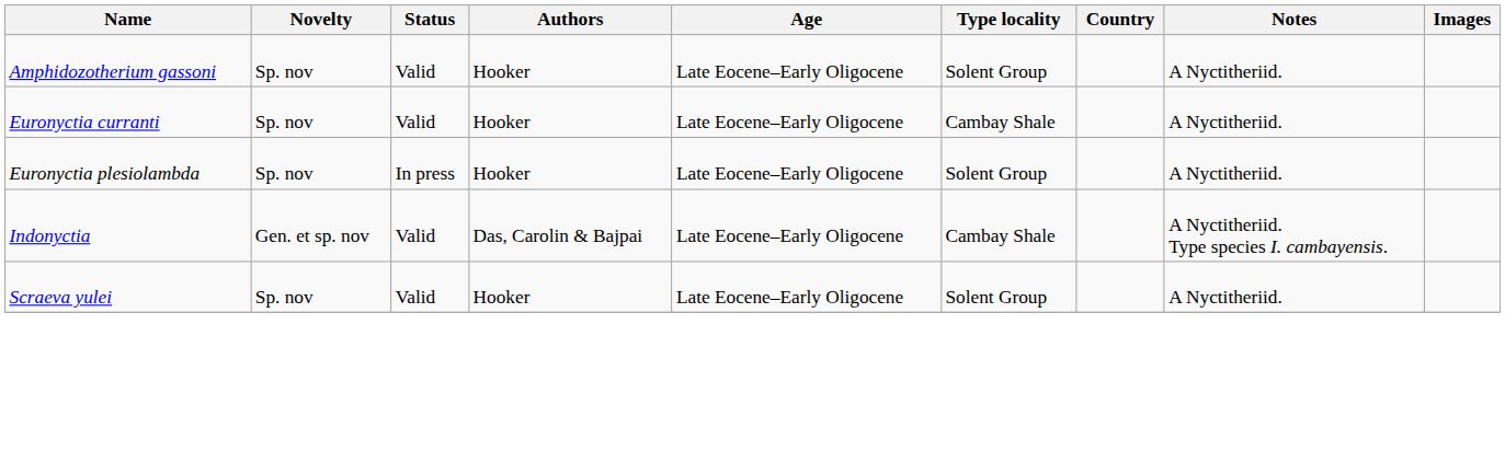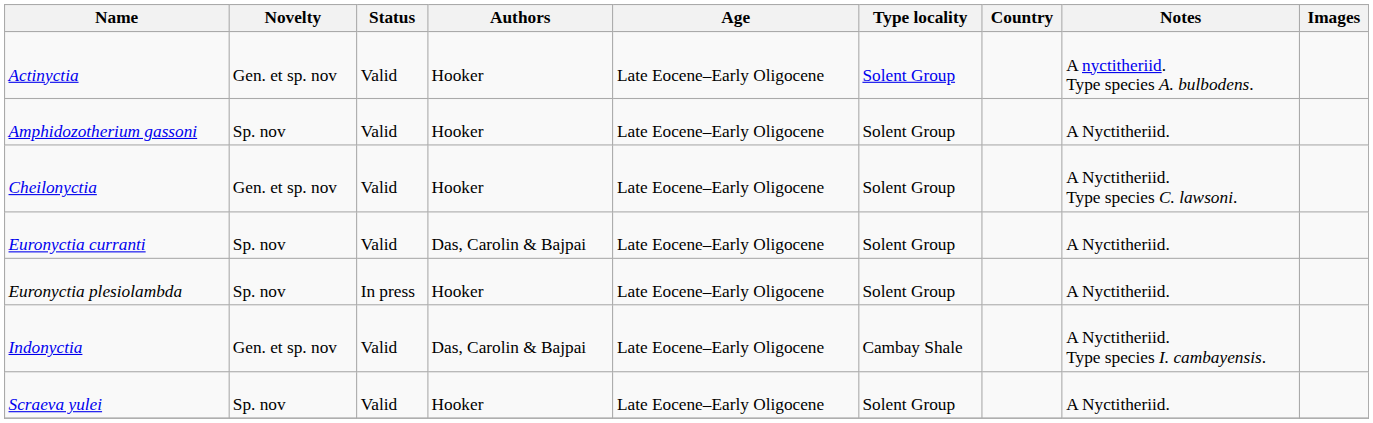 <table class="wikitable sortable" align="center" width="100%">
 <tr>
 <th>Name</th>
 <th>Novelty</th>
 <th>Status</th>
 <th>Authors</th>
 <th>Age</th>
 <th>Type locality</th>
 <th>Country</th>
 <th>Notes</th>
 <th>Images</th>
 </tr>
 <tr>
+<td><br><em><a href='#'>Actinyctia</a></em></td>
+<td><br>Gen. et sp. nov</td>
+<td><br>Valid</td>
+<td><br>Hooker</td>
+<td><br>Late Eocene–Early Oligocene</td>
+<td><br><a href='#'>Solent Group</a></td>
+<td><br></td>
+<td><br>A <a href='#'>nyctitheriid</a>.<br> Type species <em>A. bulbodens</em>.</td>
+<td></td>
+</tr>
+<tr>
 <td><br><em><a href='#'>Amphidozotherium gassoni</a></em></td>
 <td><br>Sp. nov</td>
 <td><br>Valid</td>
 <td><br>Hooker</td>
 <td><br>Late Eocene–Early Oligocene</td>
 <td><br>Solent Group</td>
 <td><br></td>
 <td><br>A Nyctitheriid.</td>
 <td></td>
 </tr>
 <tr>
+<td><br><em><a href='#'>Cheilonyctia</a></em></td>
+<td><br>Gen. et sp. nov</td>
+<td><br>Valid</td>
+<td><br>Hooker</td>
+<td><br>Late Eocene–Early Oligocene</td>
+<td><br>Solent Group</td>
+<td><br></td>
+<td><br>A Nyctitheriid.<br> Type species <em>C. lawsoni</em>.</td>
+<td></td>
+</tr>
+<tr>
 <td><br><em><a href='#'>Euronyctia curranti</a></em></td>
 <td><br>Sp. nov</td>
 <td><br>Valid</td>
-<td><br>Hooker</td>
+<td><br>Das, Carolin & Bajpai</td>
 <td><br>Late Eocene–Early Oligocene</td>
-<td><br>Cambay Shale</td>
+<td><br>Solent Group</td>
 <td><br></td>
 <td><br>A Nyctitheriid.</td>
 <td></td>
 </tr>
 <tr>
 <td><br><em>Euronyctia plesiolambda</em></td>
 <td><br>Sp. nov</td>
 <td><br>In press</td>
 <td><br>Hooker</td>
 <td><br>Late Eocene–Early Oligocene</td>
 <td><br>Solent Group</td>
 <td><br></td>
 <td><br>A Nyctitheriid.</td>
 <td></td>
 </tr>
 <tr>
 <td><br><em><a href='#'>Indonyctia</a></em></td>
 <td><br>Gen. et sp. nov</td>
 <td><br>Valid</td>
 <td><br>Das, Carolin & Bajpai</td>
 <td><br>Late Eocene–Early Oligocene</td>
 <td><br>Cambay Shale</td>
 <td><br></td>
 <td><br>A Nyctitheriid.<br> Type species <em>I. cambayensis</em>.</td>
 <td></td>
 </tr>
 <tr>
 <td><br><em><a href='#'>Scraeva yulei</a></em></td>
 <td><br>Sp. nov</td>
 <td><br>Valid</td>
 <td><br>Hooker</td>
 <td><br>Late Eocene–Early Oligocene</td>
 <td><br>Solent Group</td>
 <td><br></td>
 <td><br>A Nyctitheriid.</td>
 <td></td>
 </tr>
 <tr>
 </tr>
 </table>
